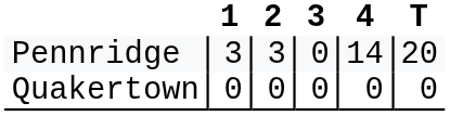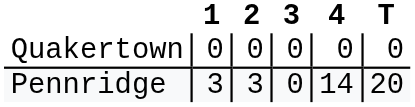 <table style="border-collapse: collapse;">
 <tr>
 <th style="text-align: left;"></th>
 <th style="text-align: center; padding: 0px 3px 0px 3px; width:12px;">1</th>
 <th style="text-align: center; padding: 0px 3px 0px 3px; width:12px;">2</th>
 <th style="text-align: center; padding: 0px 3px 0px 3px; width:12px;">3</th>
 <th style="text-align: center; padding: 0px 3px 0px 3px; width:12px;">4</th>
 <th style="text-align: center; padding: 0px 3px 0px 3px; width:12px;">T</th>
 </tr>
 <tr>
+<td style="text-align: left; border-bottom: 1px solid black; padding: 0px 3px 0px 3px;">Quakertown</td>
+<td style="border-left: 1px solid black; border-bottom: 1px solid black; text-align: right; padding: 0px 3px 0px 3px;">0</td>
+<td style="border-left: 1px solid black; border-bottom: 1px solid black; text-align: right; padding: 0px 3px 0px 3px;">0</td>
+<td style="border-left: 1px solid black; border-bottom: 1px solid black; text-align: right; padding: 0px 3px 0px 3px;">0</td>
+<td style="border-left: 1px solid black; border-bottom: 1px solid black; text-align: right; padding: 0px 3px 0px 3px;">0</td>
+<td style="border-left: 1px solid black; border-bottom: 1px solid black; text-align: right; padding: 0px 3px 0px 3px;">0</td>
+</tr>
+<tr>
 <td style="background: #f8f9fa; text-align: left; padding: 0px 3px 0px 3px;">Pennridge</td>
 <td style="background: #f8f9fa; border-left: 1px solid black; text-align: right; padding: 0px 3px 0px 3px;">3</td>
 <td style="background: #f8f9fa; border-left: 1px solid black; text-align: right; padding: 0px 3px 0px 3px;">3</td>
 <td style="background: #f8f9fa; border-left: 1px solid black; text-align: right; padding: 0px 3px 0px 3px;">0</td>
 <td style="background: #f8f9fa; border-left: 1px solid black; text-align: right; padding: 0px 3px 0px 3px;">14</td>
 <td style="background: #f8f9fa; border-left: 1px solid black; text-align: right; padding: 0px 3px 0px 3px;">20</td>
 </tr>
-<tr>
-<td style="text-align: left; border-bottom: 1px solid black; padding: 0px 3px 0px 3px;">Quakertown</td>
-<td style="border-left: 1px solid black; border-bottom: 1px solid black; text-align: right; padding: 0px 3px 0px 3px;">0</td>
-<td style="border-left: 1px solid black; border-bottom: 1px solid black; text-align: right; padding: 0px 3px 0px 3px;">0</td>
-<td style="border-left: 1px solid black; border-bottom: 1px solid black; text-align: right; padding: 0px 3px 0px 3px;">0</td>
-<td style="border-left: 1px solid black; border-bottom: 1px solid black; text-align: right; padding: 0px 3px 0px 3px;">0</td>
-<td style="border-left: 1px solid black; border-bottom: 1px solid black; text-align: right; padding: 0px 3px 0px 3px;">0</td>
-</tr>
 </table>
